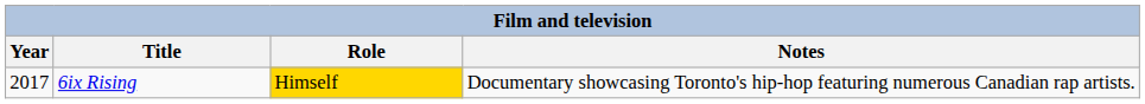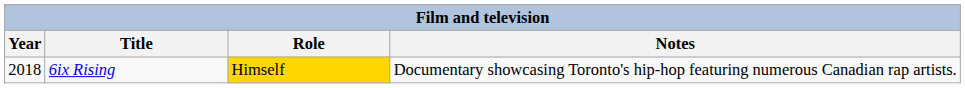 <table class="wikitable">
 <tr style="background:#ccc; text-align:center;">
 <th colspan="4" style="background: LightSteelBlue;">Film and television</th>
 </tr>
 <tr style="background:#ccc; text-align:center;">
 <th style="text-align:center;">Year</th>
 <th style="width:170px;">Title</th>
 <th style="width:150px;">Role</th>
 <th>Notes</th>
 </tr>
 <tr>
-<td>2017</td>
+<td>2018</td>
 <td><em><a href='#'>6ix Rising</a></em></td>
 <td style="background: gold;">Himself</td>
 <td>Documentary showcasing Toronto's hip-hop featuring numerous Canadian rap artists.</td>
 </tr>
 </table>
